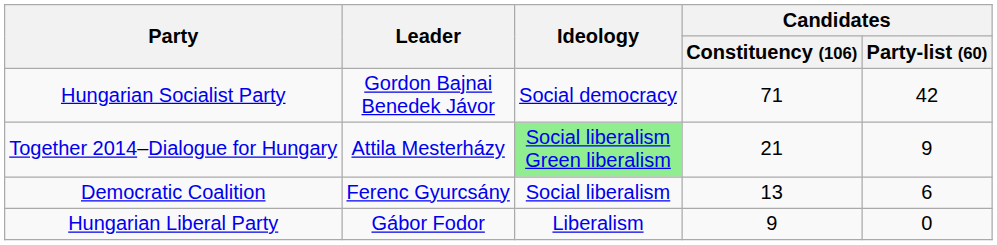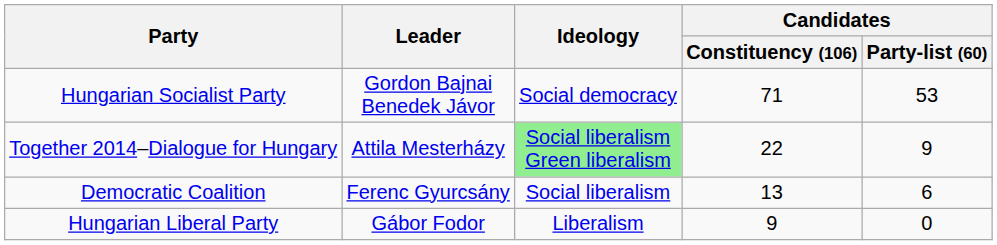 <table class="wikitable center" style="text-align:center">
 <tr align="center">
 <th rowspan=2>Party</th>
 <th rowspan=2>Leader</th>
 <th rowspan=2>Ideology</th>
 <th colspan=2>Candidates</th>
 </tr>
 <tr>
 <th>Constituency <small>(106)</small></th>
 <th>Party-list <small>(60)</small></th>
 </tr>
 <tr>
 <td><a href='#'>Hungarian Socialist Party</a></td>
 <td><a href='#'>Gordon Bajnai</a><br><a href='#'>Benedek Jávor</a></td>
 <td><a href='#'>Social democracy</a></td>
 <td>71</td>
-<td>42</td>
+<td>53</td>
 </tr>
 <tr>
 <td><a href='#'>Together 2014</a>–<a href='#'>Dialogue for Hungary</a></td>
 <td><a href='#'>Attila Mesterházy</a></td>
 <td style="background: lightgreen;"><a href='#'>Social liberalism</a><br><a href='#'>Green liberalism</a></td>
-<td>21</td>
+<td>22</td>
 <td>9</td>
 </tr>
 <tr>
 <td><a href='#'>Democratic Coalition</a></td>
 <td><a href='#'>Ferenc Gyurcsány</a></td>
 <td><a href='#'>Social liberalism</a></td>
 <td>13</td>
 <td>6</td>
 </tr>
 <tr>
 <td><a href='#'>Hungarian Liberal Party</a></td>
 <td><a href='#'>Gábor Fodor</a></td>
 <td><a href='#'>Liberalism</a></td>
 <td>9</td>
 <td>0</td>
 </tr>
 </table>
